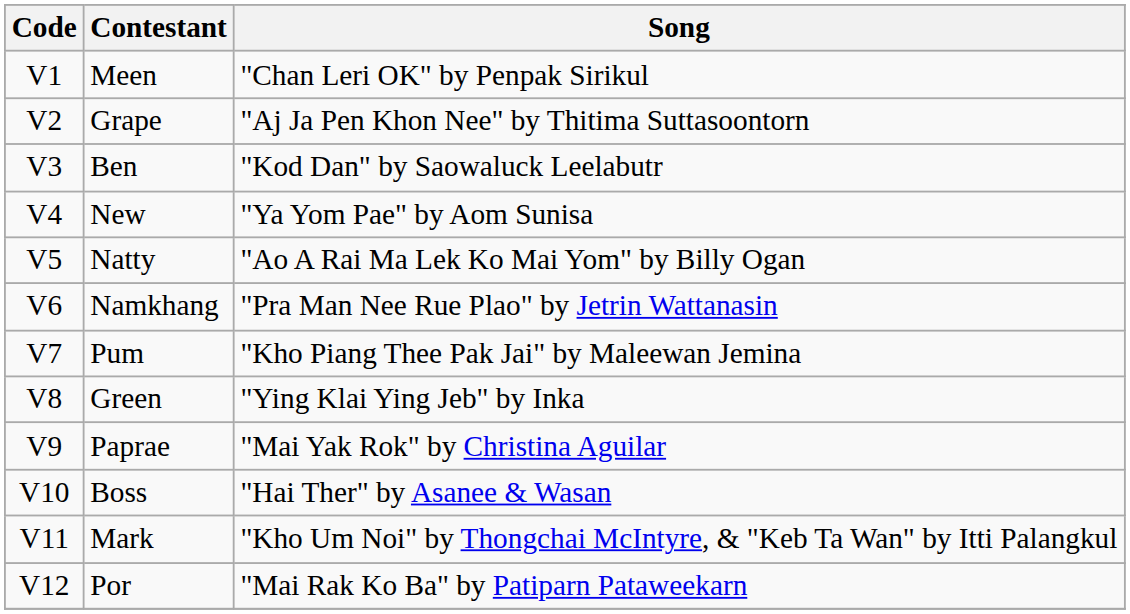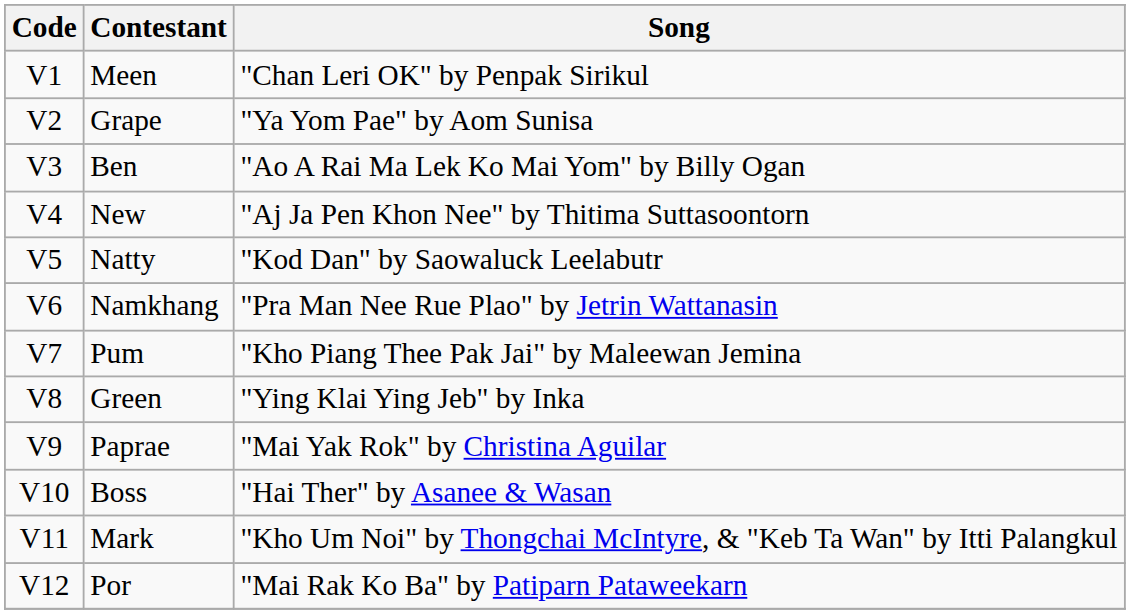 <table class="wikitable">
 <tr>
 <th>Code</th>
 <th>Contestant</th>
 <th>Song</th>
 </tr>
 <tr>
 <td align="center">V1</td>
 <td>Meen</td>
 <td>"Chan Leri OK" by Penpak Sirikul</td>
 </tr>
 <tr>
 <td align="center">V2</td>
 <td>Grape</td>
-<td>"Aj Ja Pen Khon Nee" by Thitima Suttasoontorn</td>
+<td>"Ya Yom Pae" by Aom Sunisa</td>
 </tr>
 <tr>
 <td align="center">V3</td>
 <td>Ben</td>
-<td>"Kod Dan" by Saowaluck Leelabutr</td>
+<td>"Ao A Rai Ma Lek Ko Mai Yom" by Billy Ogan</td>
 </tr>
 <tr>
 <td align="center">V4</td>
 <td>New</td>
-<td>"Ya Yom Pae" by Aom Sunisa</td>
+<td>"Aj Ja Pen Khon Nee" by Thitima Suttasoontorn</td>
 </tr>
 <tr>
 <td align="center">V5</td>
 <td>Natty</td>
-<td>"Ao A Rai Ma Lek Ko Mai Yom" by Billy Ogan</td>
+<td>"Kod Dan" by Saowaluck Leelabutr</td>
 </tr>
 <tr>
 <td align="center">V6</td>
 <td>Namkhang</td>
 <td>"Pra Man Nee Rue Plao" by <a href='#'>Jetrin Wattanasin</a></td>
 </tr>
 <tr>
 <td align="center">V7</td>
 <td>Pum</td>
 <td>"Kho Piang Thee Pak Jai" by Maleewan Jemina</td>
 </tr>
 <tr>
 <td align="center">V8</td>
 <td>Green</td>
 <td>"Ying Klai Ying Jeb" by Inka</td>
 </tr>
 <tr>
 <td align="center">V9</td>
 <td>Paprae</td>
 <td>"Mai Yak Rok" by <a href='#'>Christina Aguilar</a></td>
 </tr>
 <tr>
 <td align="center">V10</td>
 <td>Boss</td>
 <td>"Hai Ther" by <a href='#'>Asanee & Wasan</a></td>
 </tr>
 <tr>
 <td align="center">V11</td>
 <td>Mark</td>
 <td>"Kho Um Noi" by <a href='#'>Thongchai McIntyre</a>, & "Keb Ta Wan" by Itti Palangkul</td>
 </tr>
 <tr>
 <td align="center">V12</td>
 <td>Por</td>
 <td>"Mai Rak Ko Ba" by <a href='#'>Patiparn Pataweekarn</a></td>
 </tr>
 <tr>
 </tr>
 </table>
